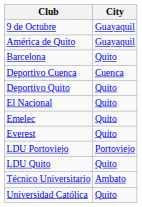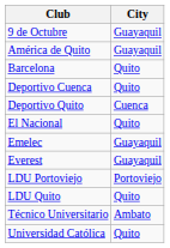 <table class="wikitable sortable">
 <tr>
 <th>Club</th>
 <th>City</th>
 </tr>
 <tr>
 <td><a href='#'>9 de Octubre</a></td>
 <td><a href='#'>Guayaquil</a></td>
 </tr>
 <tr>
 <td><a href='#'>América de Quito</a></td>
 <td><a href='#'>Guayaquil</a></td>
 </tr>
 <tr>
 <td><a href='#'>Barcelona</a></td>
 <td><a href='#'>Quito</a></td>
 </tr>
 <tr>
 <td><a href='#'>Deportivo Cuenca</a></td>
-<td><a href='#'>Cuenca</a></td>
+<td><a href='#'>Quito</a></td>
 </tr>
 <tr>
 <td><a href='#'>Deportivo Quito</a></td>
-<td><a href='#'>Quito</a></td>
+<td><a href='#'>Cuenca</a></td>
 </tr>
 <tr>
 <td><a href='#'>El Nacional</a></td>
 <td><a href='#'>Quito</a></td>
 </tr>
 <tr>
 <td><a href='#'>Emelec</a></td>
-<td><a href='#'>Quito</a></td>
+<td><a href='#'>Guayaquil</a></td>
 </tr>
 <tr>
 <td><a href='#'>Everest</a></td>
-<td><a href='#'>Quito</a></td>
+<td><a href='#'>Guayaquil</a></td>
 </tr>
 <tr>
 <td><a href='#'>LDU Portoviejo</a></td>
 <td><a href='#'>Portoviejo</a></td>
 </tr>
 <tr>
 <td><a href='#'>LDU Quito</a></td>
 <td><a href='#'>Quito</a></td>
 </tr>
 <tr>
 <td><a href='#'>Técnico Universitario</a></td>
 <td><a href='#'>Ambato</a></td>
 </tr>
 <tr>
 <td><a href='#'>Universidad Católica</a></td>
 <td><a href='#'>Quito</a></td>
 </tr>
 </table>
